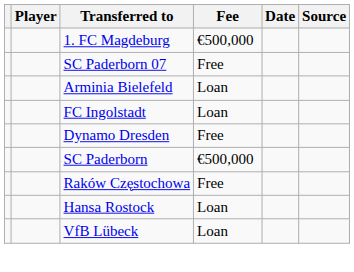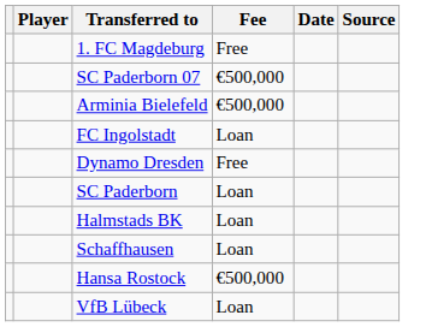 <table class="wikitable plainrowheaders sortable">
 <tr>
 <th></th>
 <th scope="col">Player</th>
 <th>Transferred to</th>
 <th style="width: 65px;">Fee</th>
 <th scope="col">Date</th>
 <th scope="col">Source</th>
 </tr>
 <tr>
 <td align=center></td>
 <td></td>
 <td> <a href='#'>1. FC Magdeburg</a></td>
+<td>Free</td>
+<td></td>
+<td></td>
+</tr>
+<tr>
+<td align=center></td>
+<td></td>
+<td> <a href='#'>SC Paderborn 07</a></td>
 <td>€500,000</td>
 <td></td>
 <td></td>
 </tr>
 <tr>
 <td align=center></td>
 <td></td>
-<td> <a href='#'>SC Paderborn 07</a></td>
-<td>Free</td>
-<td></td>
-<td></td>
-</tr>
-<tr>
-<td align=center></td>
-<td></td>
 <td> <a href='#'>Arminia Bielefeld</a></td>
-<td>Loan</td>
+<td>€500,000</td>
 <td></td>
 <td></td>
 </tr>
 <tr>
 <td align=center></td>
 <td></td>
 <td> <a href='#'>FC Ingolstadt</a></td>
 <td>Loan</td>
 <td></td>
 <td></td>
 </tr>
 <tr>
 <td align=center></td>
 <td></td>
 <td> <a href='#'>Dynamo Dresden</a></td>
 <td>Free</td>
 <td></td>
 <td></td>
 </tr>
 <tr>
 <td align=center></td>
 <td></td>
 <td> <a href='#'>SC Paderborn</a></td>
-<td>€500,000</td>
+<td>Loan</td>
 <td></td>
 <td></td>
 </tr>
 <tr>
 <td align=center></td>
 <td></td>
-<td> <a href='#'>Raków Częstochowa</a></td>
-<td>Free</td>
+<td> <a href='#'>Halmstads BK</a></td>
+<td>Loan</td>
+<td></td>
+<td></td>
+</tr>
+<tr>
+<td align=center></td>
+<td></td>
+<td> <a href='#'>Schaffhausen</a></td>
+<td>Loan</td>
 <td></td>
 <td></td>
 </tr>
 <tr>
 <td align=center></td>
 <td></td>
 <td> <a href='#'>Hansa Rostock</a></td>
-<td>Loan</td>
+<td>€500,000</td>
 <td></td>
 <td></td>
 </tr>
 <tr>
 <td align=center></td>
 <td></td>
 <td> <a href='#'>VfB Lübeck</a></td>
 <td>Loan</td>
 <td></td>
 <td></td>
 </tr>
 </table>
